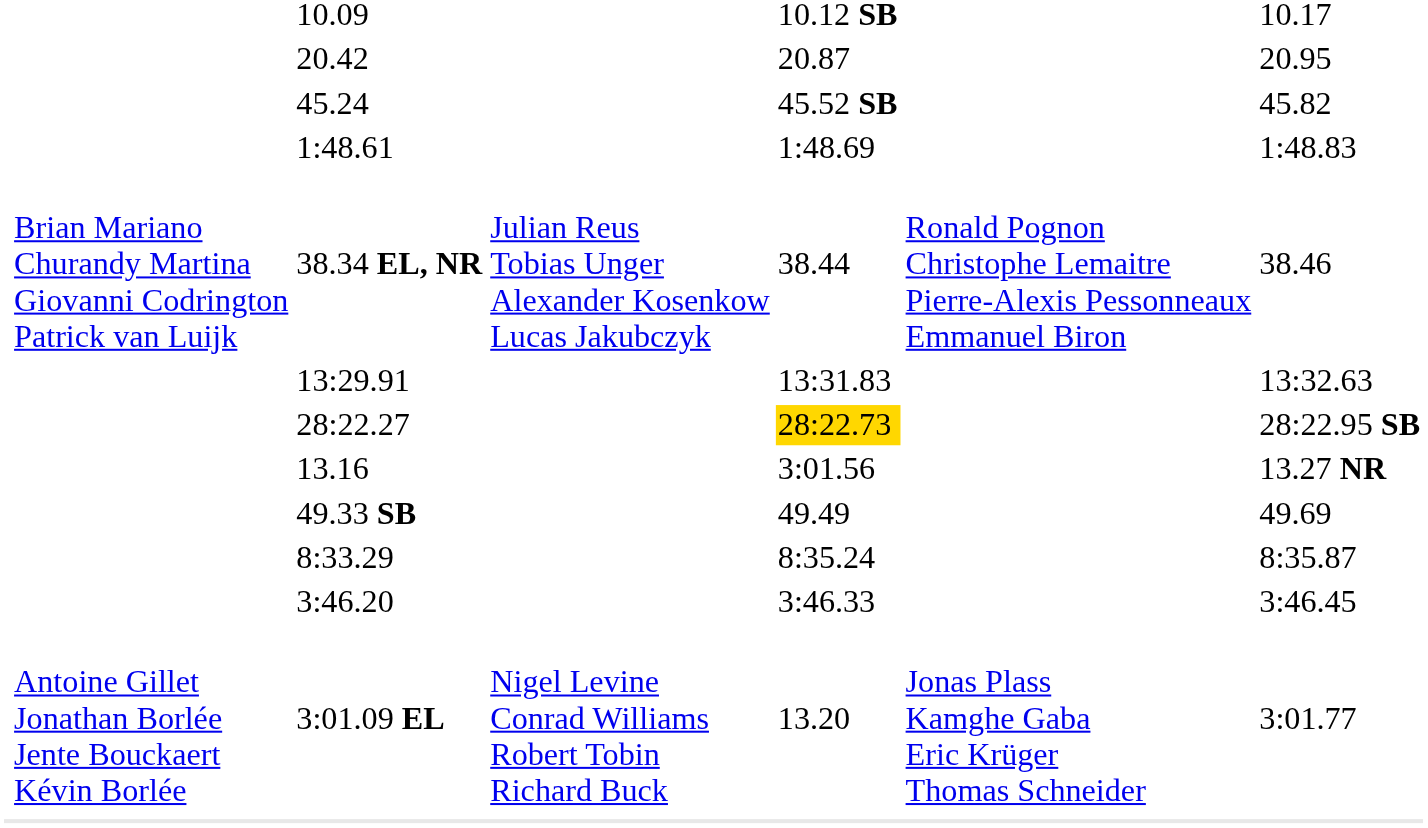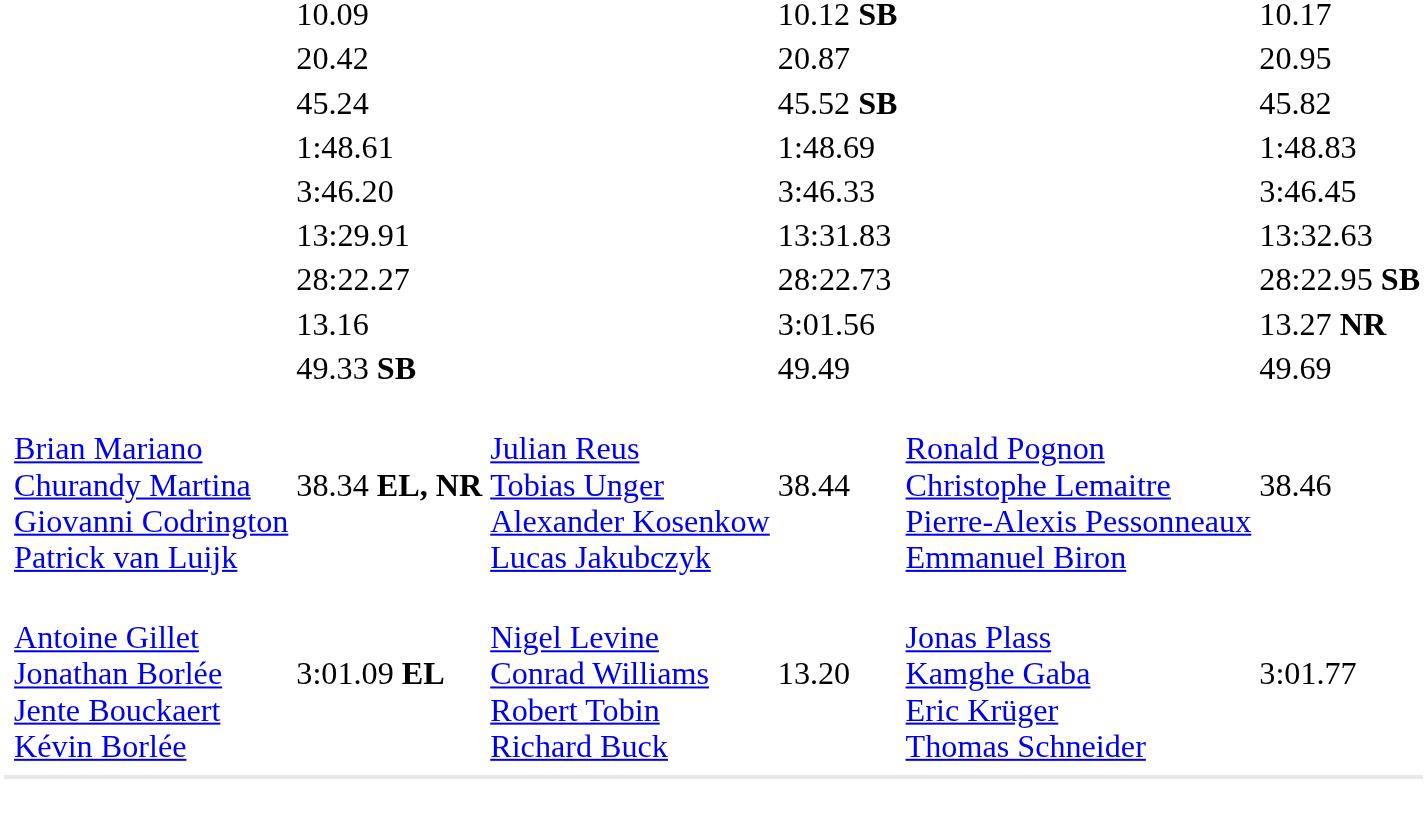 <table>
 <tr>
 <td></td>
 <td></td>
 <td>10.09</td>
 <td></td>
 <td>10.12 <strong>SB</strong></td>
 <td></td>
 <td>10.17</td>
 </tr>
 <tr>
 <td></td>
 <td></td>
 <td>20.42</td>
 <td></td>
 <td>20.87</td>
 <td></td>
 <td>20.95</td>
 </tr>
 <tr>
 <td></td>
 <td></td>
 <td>45.24</td>
 <td></td>
 <td>45.52 <strong>SB</strong></td>
 <td></td>
 <td>45.82</td>
 </tr>
 <tr>
 <td></td>
 <td></td>
 <td>1:48.61</td>
 <td></td>
 <td>1:48.69</td>
 <td></td>
 <td>1:48.83</td>
 </tr>
 <tr>
 <td></td>
-<td><br><a href='#'>Brian Mariano</a><br><a href='#'>Churandy Martina</a><br><a href='#'>Giovanni Codrington</a><br><a href='#'>Patrick van Luijk</a> <br></td>
-<td>38.34 <strong>EL, NR</strong></td>
-<td><br><a href='#'>Julian Reus</a><br> <a href='#'>Tobias Unger</a><br> <a href='#'>Alexander Kosenkow</a><br> <a href='#'>Lucas Jakubczyk</a> <br></td>
-<td>38.44</td>
-<td><br><a href='#'>Ronald Pognon</a><br> <a href='#'>Christophe Lemaitre</a><br> <a href='#'>Pierre-Alexis Pessonneaux</a><br> <a href='#'>Emmanuel Biron</a> <br></td>
-<td>38.46</td>
+<td></td>
+<td>3:46.20</td>
+<td></td>
+<td>3:46.33</td>
+<td></td>
+<td>3:46.45</td>
 </tr>
 <tr>
 <td></td>
 <td></td>
 <td>13:29.91</td>
 <td></td>
 <td>13:31.83</td>
 <td></td>
 <td>13:32.63</td>
 </tr>
 <tr>
 <td></td>
 <td></td>
 <td>28:22.27</td>
 <td></td>
-<td style="background: gold;">28:22.73</td>
+<td>28:22.73</td>
 <td></td>
 <td>28:22.95 <strong>SB</strong></td>
 </tr>
 <tr>
 <td></td>
 <td></td>
 <td>13.16</td>
 <td></td>
 <td>3:01.56</td>
 <td></td>
 <td>13.27 <strong>NR</strong></td>
 </tr>
 <tr>
 <td></td>
 <td></td>
 <td>49.33 <strong>SB</strong></td>
 <td></td>
 <td>49.49</td>
 <td></td>
 <td>49.69</td>
 </tr>
 <tr>
 <td></td>
-<td></td>
-<td>8:33.29</td>
-<td></td>
-<td>8:35.24</td>
-<td></td>
-<td>8:35.87</td>
-</tr>
-<tr>
-<td></td>
-<td></td>
-<td>3:46.20</td>
-<td></td>
-<td>3:46.33</td>
-<td></td>
-<td>3:46.45</td>
+<td><br><a href='#'>Brian Mariano</a><br><a href='#'>Churandy Martina</a><br><a href='#'>Giovanni Codrington</a><br><a href='#'>Patrick van Luijk</a> <br></td>
+<td>38.34 <strong>EL, NR</strong></td>
+<td><br><a href='#'>Julian Reus</a><br> <a href='#'>Tobias Unger</a><br> <a href='#'>Alexander Kosenkow</a><br> <a href='#'>Lucas Jakubczyk</a> <br></td>
+<td>38.44</td>
+<td><br><a href='#'>Ronald Pognon</a><br> <a href='#'>Christophe Lemaitre</a><br> <a href='#'>Pierre-Alexis Pessonneaux</a><br> <a href='#'>Emmanuel Biron</a> <br></td>
+<td>38.46</td>
 </tr>
 <tr>
 <td></td>
 <td><br><a href='#'>Antoine Gillet</a> <br> <a href='#'>Jonathan Borlée</a> <br> <a href='#'>Jente Bouckaert</a> <br> <a href='#'>Kévin Borlée</a> <br></td>
 <td>3:01.09 <strong>EL</strong></td>
 <td><br><a href='#'>Nigel Levine</a><br> <a href='#'>Conrad Williams</a><br> <a href='#'>Robert Tobin</a><br> <a href='#'>Richard Buck</a> <br></td>
 <td>13.20</td>
 <td><br><a href='#'>Jonas Plass</a><br> <a href='#'>Kamghe Gaba</a><br> <a href='#'>Eric Krüger</a><br> <a href='#'>Thomas Schneider</a> <br></td>
 <td>3:01.77</td>
 </tr>
 <tr>
 </tr>
 <tr bgcolor= e8e8e8>
 <td colspan=7></td>
 </tr>
 </table>
